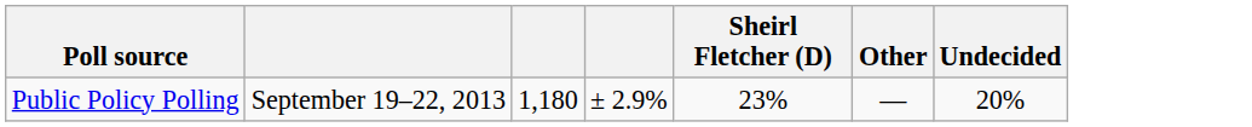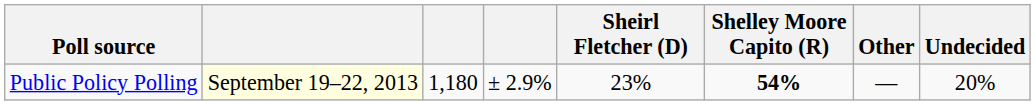 <table class="wikitable" style="text-align:center">
 <tr valign= bottom>
 <th>Poll source</th>
 <th></th>
 <th></th>
 <th></th>
 <th style="width:100px;">Sheirl<br>Fletcher (D)</th>
+<th style="width:100px;">Shelley Moore<br>Capito (R)</th>
 <th>Other</th>
 <th>Undecided</th>
 </tr>
 <tr>
 <td align=left><a href='#'>Public Policy Polling</a></td>
-<td>September 19–22, 2013</td>
+<td style="background: lightyellow;">September 19–22, 2013</td>
 <td>1,180</td>
 <td>± 2.9%</td>
 <td>23%</td>
+<td><strong>54%</strong></td>
 <td>—</td>
 <td>20%</td>
 </tr>
 </table>
